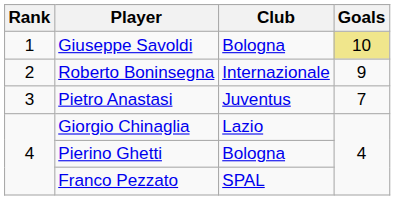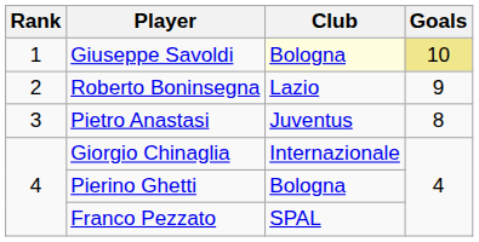 <table class="wikitable sortable" style="text-align:center">
 <tr>
 <th>Rank</th>
 <th>Player</th>
 <th>Club</th>
 <th>Goals</th>
 </tr>
 <tr>
 <td>1</td>
 <td align="left"><strong></strong> <a href='#'>Giuseppe Savoldi</a></td>
-<td align="left"><a href='#'>Bologna</a></td>
+<td align="left" style="background: lightyellow;"><a href='#'>Bologna</a></td>
 <td style="background: khaki;">10</td>
 </tr>
 <tr>
 <td>2</td>
 <td align="left"><strong></strong> <a href='#'>Roberto Boninsegna</a></td>
-<td align="left"><a href='#'>Internazionale</a></td>
+<td align="left"><a href='#'>Lazio</a></td>
 <td>9</td>
 </tr>
 <tr>
 <td>3</td>
 <td align="left"><strong></strong> <a href='#'>Pietro Anastasi</a></td>
 <td align="left"><a href='#'>Juventus</a></td>
-<td>7</td>
+<td>8</td>
 </tr>
 <tr>
 <td rowspan="3">4</td>
 <td align="left"><strong></strong> <a href='#'>Giorgio Chinaglia</a></td>
-<td align="left"><a href='#'>Lazio</a></td>
+<td align="left"><a href='#'>Internazionale</a></td>
 <td rowspan="3">4</td>
 </tr>
 <tr>
 <td align="left"><strong></strong> <a href='#'>Pierino Ghetti</a></td>
 <td align="left"><a href='#'>Bologna</a></td>
 </tr>
 <tr>
 <td align="left"><strong></strong> <a href='#'>Franco Pezzato</a></td>
 <td align="left"><a href='#'>SPAL</a></td>
 </tr>
 </table>
